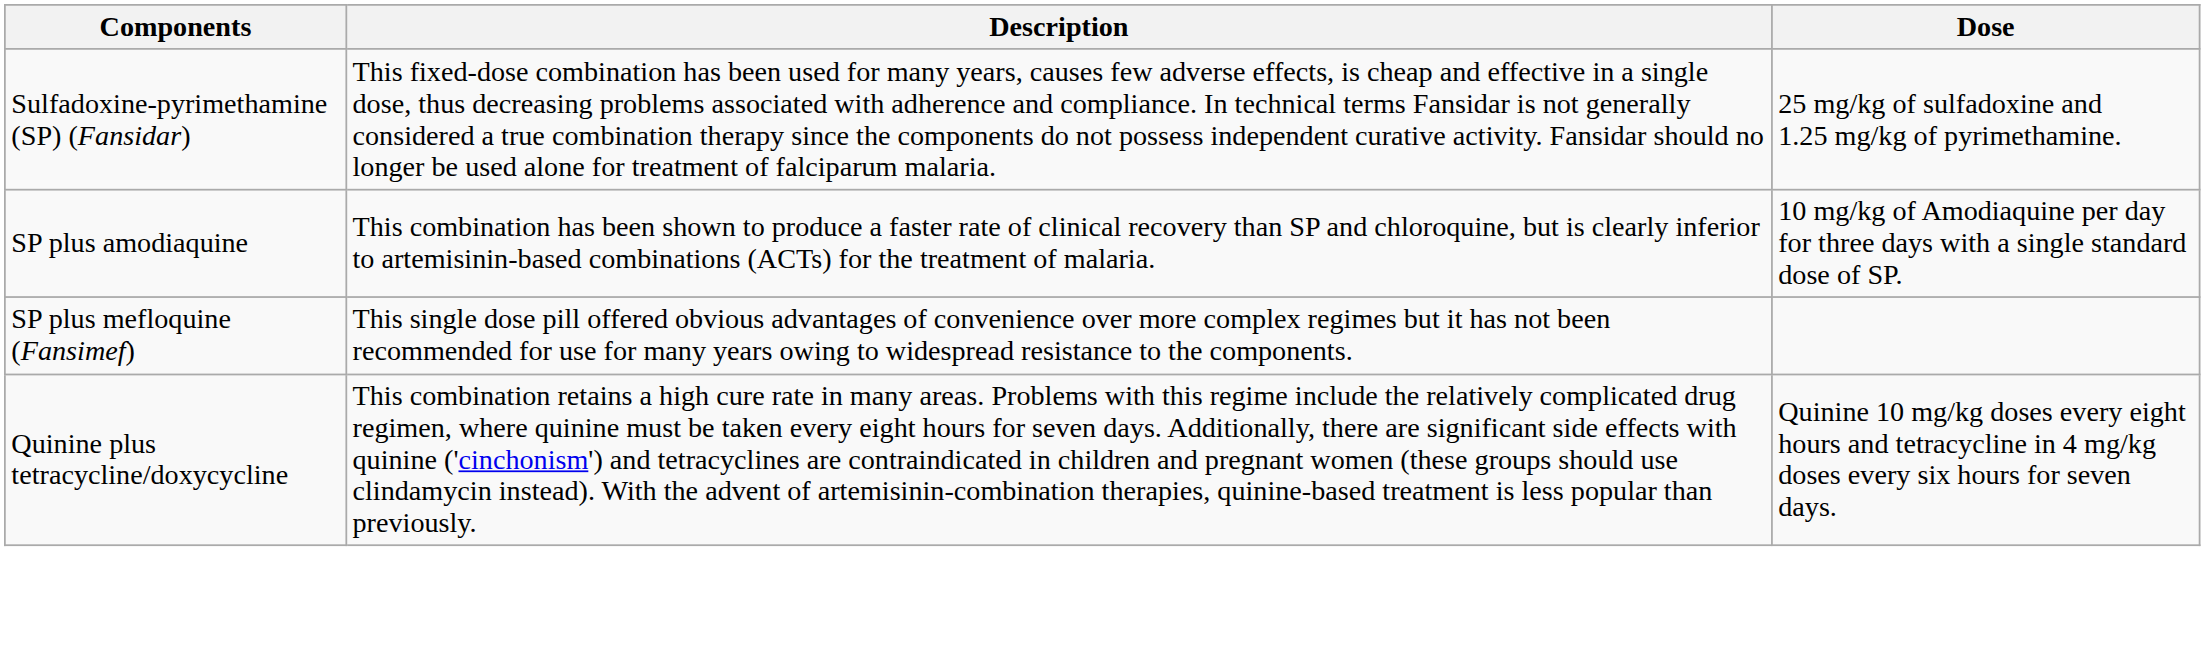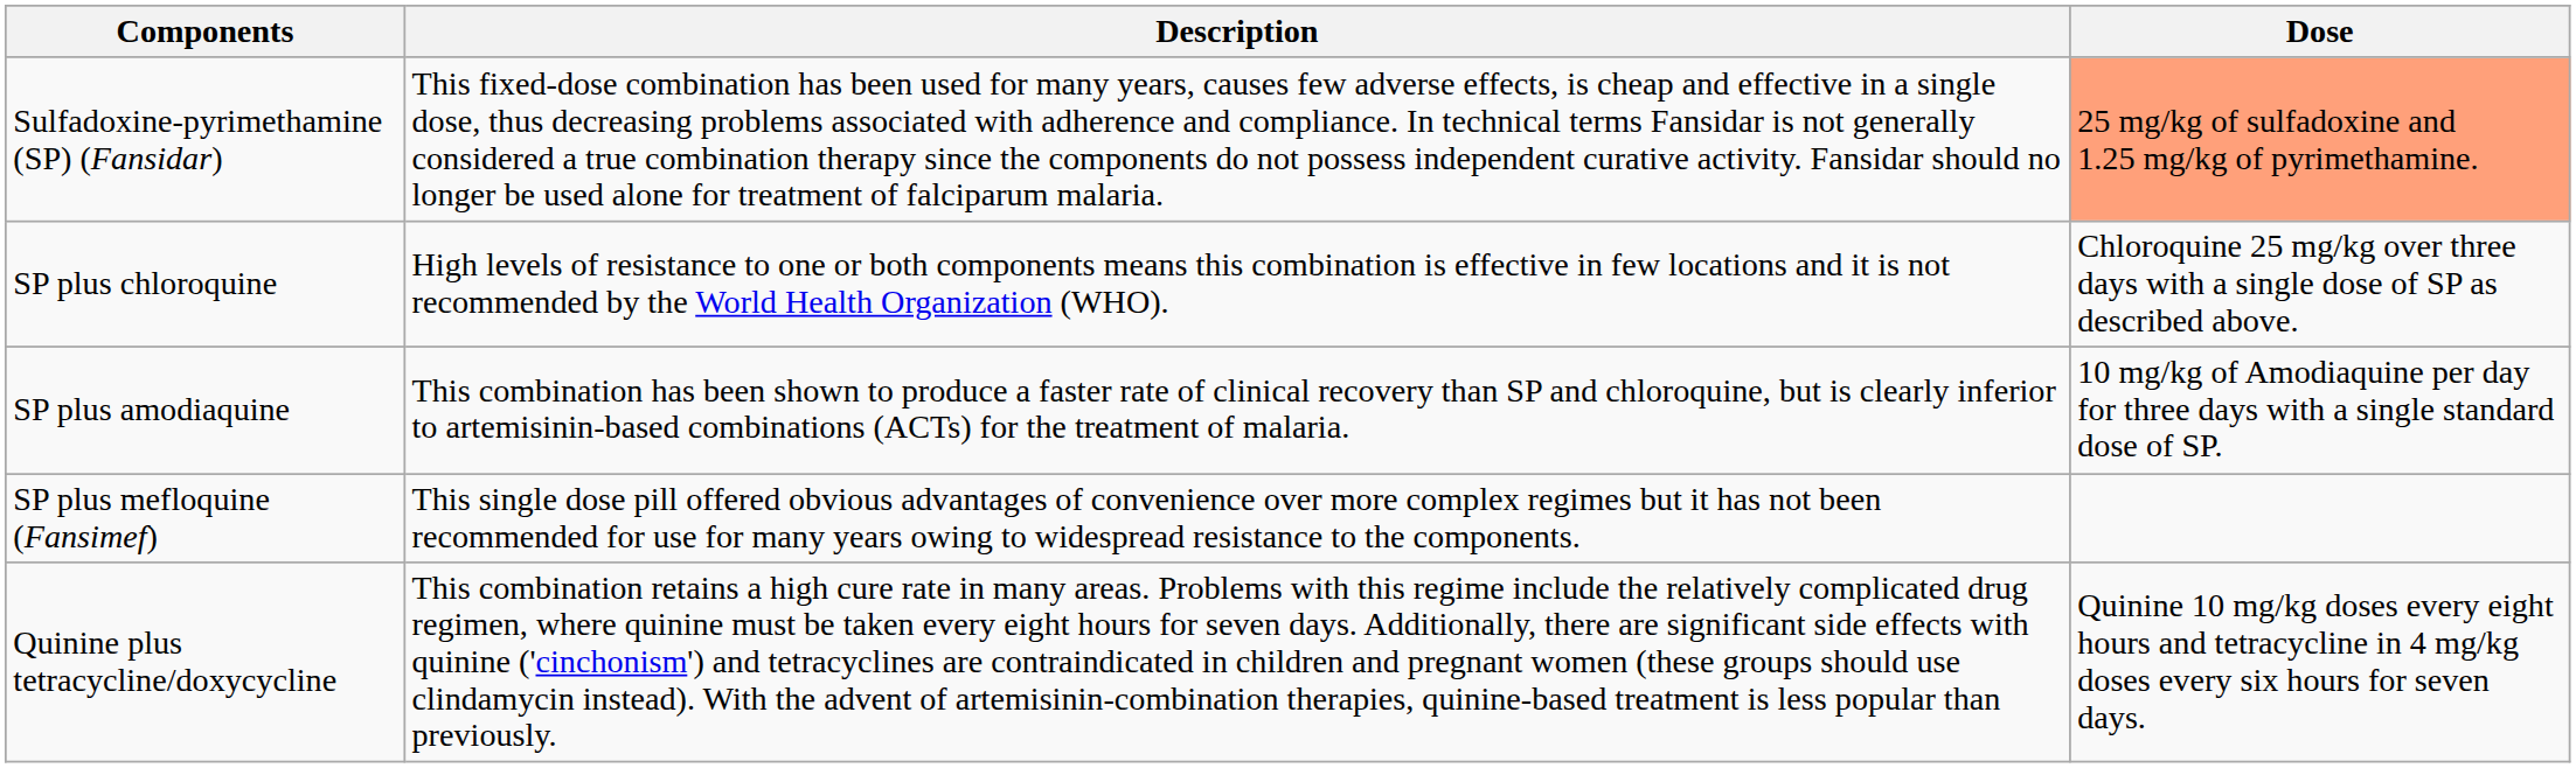 <table class="wikitable">
 <tr>
 <th>Components</th>
 <th>Description</th>
 <th>Dose</th>
 </tr>
 <tr>
 <td>Sulfadoxine-pyrimethamine (SP) (<em>Fansidar</em>)</td>
 <td>This fixed-dose combination has been used for many years, causes few adverse effects, is cheap and effective in a single dose, thus decreasing problems associated with adherence and compliance. In technical terms Fansidar is not generally considered a true combination therapy since the components do not possess independent curative activity. Fansidar should no longer be used alone for treatment of falciparum malaria.</td>
-<td>25 mg/kg of sulfadoxine and 1.25 mg/kg of pyrimethamine.</td>
+<td style="background: lightsalmon;">25 mg/kg of sulfadoxine and 1.25 mg/kg of pyrimethamine.</td>
+</tr>
+<tr>
+<td>SP plus chloroquine</td>
+<td>High levels of resistance to one or both components means this combination is effective in few locations and it is not recommended by the <a href='#'>World Health Organization</a> (WHO).</td>
+<td>Chloroquine 25 mg/kg over three days with a single dose of SP as described above.</td>
 </tr>
 <tr>
 <td>SP plus amodiaquine</td>
 <td>This combination has been shown to produce a faster rate of clinical recovery than SP and chloroquine, but is clearly inferior to artemisinin-based combinations (ACTs) for the treatment of malaria.</td>
 <td>10 mg/kg of Amodiaquine per day for three days with a single standard dose of SP.</td>
 </tr>
 <tr>
 <td>SP plus mefloquine (<em>Fansimef</em>)</td>
 <td>This single dose pill offered obvious advantages of convenience over more complex regimes but it has not been recommended for use for many years owing to widespread resistance to the components.</td>
 <td></td>
 </tr>
 <tr>
 <td>Quinine plus tetracycline/doxycycline</td>
 <td>This combination retains a high cure rate in many areas. Problems with this regime include the relatively complicated drug regimen, where quinine must be taken every eight hours for seven days. Additionally, there are significant side effects with quinine ('<a href='#'>cinchonism</a>') and tetracyclines are contraindicated in children and pregnant women (these groups should use clindamycin instead). With the advent of artemisinin-combination therapies, quinine-based treatment is less popular than previously.</td>
 <td>Quinine 10 mg/kg doses every eight hours and tetracycline in 4 mg/kg doses every six hours for seven days.</td>
 </tr>
 </table>
